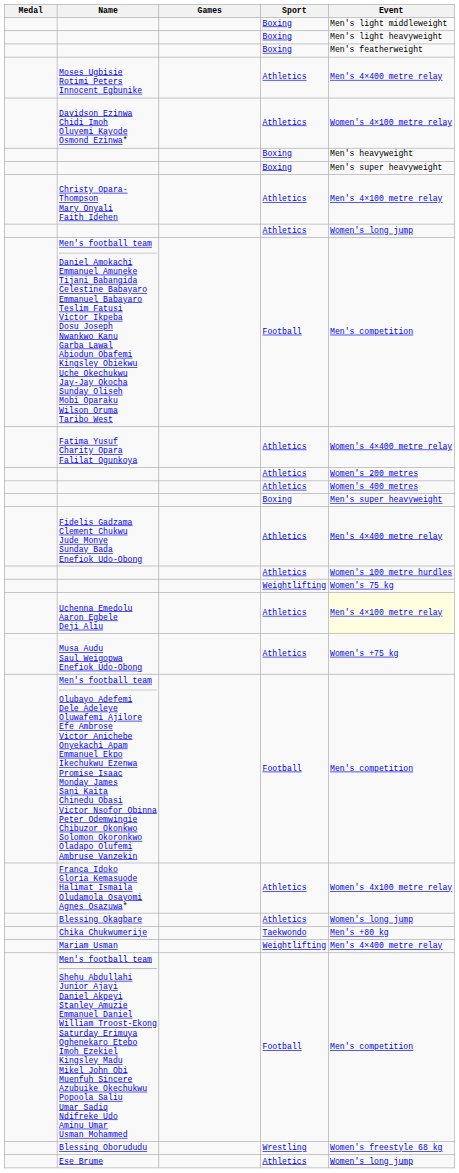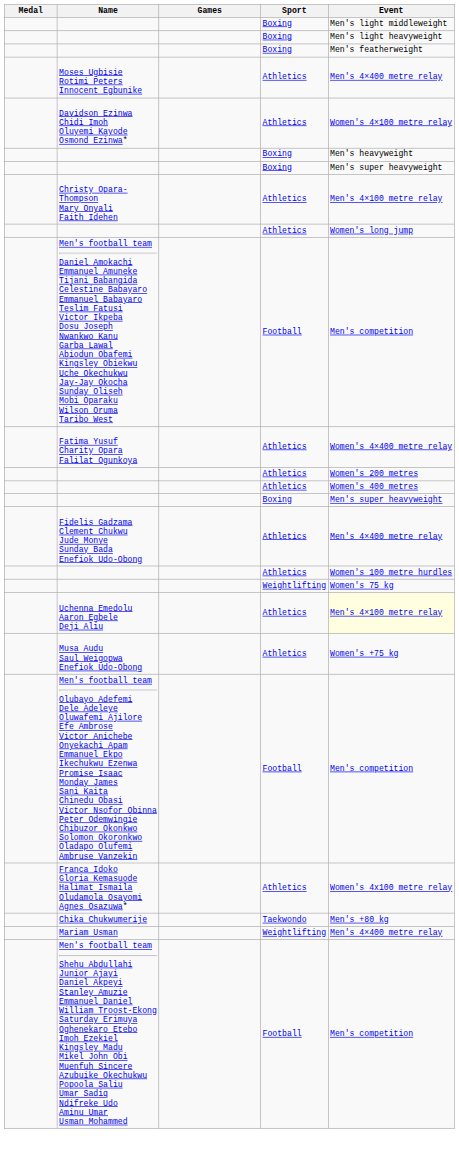 <table class="wikitable sortable" style="font-size: 95%;">
 <tr>
 <th style="width:6em">Medal</th>
 <th style="width:12em">Name</th>
 <th style="width:12em">Games</th>
 <th>Sport</th>
 <th>Event</th>
 </tr>
 <tr>
 <td></td>
 <td></td>
 <td></td>
 <td> <a href='#'>Boxing</a></td>
 <td>Men's light middleweight</td>
 </tr>
 <tr>
 <td></td>
 <td></td>
 <td></td>
 <td> <a href='#'>Boxing</a></td>
 <td>Men's light heavyweight</td>
 </tr>
 <tr>
 <td></td>
 <td></td>
 <td></td>
 <td> <a href='#'>Boxing</a></td>
 <td>Men's featherweight</td>
 </tr>
 <tr>
 <td></td>
 <td><br><a href='#'>Moses Ugbisie</a><br><a href='#'>Rotimi Peters</a><br><a href='#'>Innocent Egbunike</a></td>
 <td></td>
 <td> <a href='#'>Athletics</a></td>
 <td><a href='#'>Men's 4×400 metre relay</a></td>
 </tr>
 <tr>
 <td></td>
 <td><br><a href='#'>Davidson Ezinwa</a><br><a href='#'>Chidi Imoh</a><br><a href='#'>Oluyemi Kayode</a><br><a href='#'>Osmond Ezinwa</a>*</td>
 <td></td>
 <td> <a href='#'>Athletics</a></td>
 <td><a href='#'>Women's 4×100 metre relay</a></td>
 </tr>
 <tr>
 <td></td>
 <td></td>
 <td></td>
 <td> <a href='#'>Boxing</a></td>
 <td>Men's heavyweight</td>
 </tr>
 <tr>
 <td></td>
 <td></td>
 <td></td>
 <td> <a href='#'>Boxing</a></td>
 <td>Men's super heavyweight</td>
 </tr>
 <tr>
 <td></td>
 <td><br><a href='#'>Christy Opara-Thompson</a><br><a href='#'>Mary Onyali</a><br><a href='#'>Faith Idehen</a></td>
 <td></td>
 <td> <a href='#'>Athletics</a></td>
 <td><a href='#'>Men's 4×100 metre relay</a></td>
 </tr>
 <tr>
 <td></td>
 <td></td>
 <td></td>
 <td> <a href='#'>Athletics</a></td>
 <td><a href='#'>Women's long jump</a></td>
 </tr>
 <tr>
 <td></td>
 <td><a href='#'>Men's football team</a><hr><a href='#'>Daniel Amokachi</a><br><a href='#'>Emmanuel Amuneke</a><br><a href='#'>Tijani Babangida</a><br><a href='#'>Celestine Babayaro</a><br><a href='#'>Emmanuel Babayaro</a><br><a href='#'>Teslim Fatusi</a><br><a href='#'>Victor Ikpeba</a><br><a href='#'>Dosu Joseph</a><br><a href='#'>Nwankwo Kanu</a><br><a href='#'>Garba Lawal</a><br><a href='#'>Abiodun Obafemi</a><br><a href='#'>Kingsley Obiekwu</a><br><a href='#'>Uche Okechukwu</a><br><a href='#'>Jay-Jay Okocha</a><br><a href='#'>Sunday Oliseh</a><br><a href='#'>Mobi Oparaku</a><br><a href='#'>Wilson Oruma</a><br><a href='#'>Taribo West</a></td>
 <td></td>
 <td> <a href='#'>Football</a></td>
 <td><a href='#'>Men's competition</a></td>
 </tr>
 <tr>
 <td></td>
 <td><br><a href='#'>Fatima Yusuf</a><br><a href='#'>Charity Opara</a><br><a href='#'>Falilat Ogunkoya</a></td>
 <td></td>
 <td> <a href='#'>Athletics</a></td>
 <td><a href='#'>Women's 4×400 metre relay</a></td>
 </tr>
 <tr>
 <td></td>
 <td></td>
 <td></td>
 <td> <a href='#'>Athletics</a></td>
 <td><a href='#'>Women's 200 metres</a></td>
 </tr>
 <tr>
 <td></td>
 <td></td>
 <td></td>
 <td> <a href='#'>Athletics</a></td>
 <td><a href='#'>Women's 400 metres</a></td>
 </tr>
 <tr>
 <td></td>
 <td></td>
 <td></td>
 <td> <a href='#'>Boxing</a></td>
 <td><a href='#'>Men's super heavyweight</a></td>
 </tr>
 <tr>
 <td></td>
 <td><br><a href='#'>Fidelis Gadzama</a><br><a href='#'>Clement Chukwu</a><br><a href='#'>Jude Monye</a><br><a href='#'>Sunday Bada</a><br><a href='#'>Enefiok Udo-Obong</a></td>
 <td></td>
 <td> <a href='#'>Athletics</a></td>
 <td><a href='#'>Men's 4×400 metre relay</a></td>
 </tr>
 <tr>
 <td></td>
 <td></td>
 <td></td>
 <td> <a href='#'>Athletics</a></td>
 <td><a href='#'>Women's 100 metre hurdles</a></td>
 </tr>
 <tr>
 <td></td>
 <td></td>
 <td></td>
 <td> <a href='#'>Weightlifting</a></td>
 <td><a href='#'>Women's 75 kg</a></td>
 </tr>
 <tr>
 <td></td>
 <td><br><a href='#'>Uchenna Emedolu</a><br><a href='#'>Aaron Egbele</a><br><a href='#'>Deji Aliu</a></td>
 <td></td>
 <td> <a href='#'>Athletics</a></td>
 <td style="background: lightyellow;"><a href='#'>Men's 4×100 metre relay</a></td>
 </tr>
 <tr>
 <td></td>
 <td><br><a href='#'>Musa Audu</a><br><a href='#'>Saul Weigopwa</a><br><a href='#'>Enefiok Udo-Obong</a></td>
 <td></td>
 <td> <a href='#'>Athletics</a></td>
 <td><a href='#'>Women's +75 kg</a></td>
 </tr>
 <tr>
 <td></td>
 <td><a href='#'>Men's football team</a><hr><a href='#'>Olubayo Adefemi</a><br><a href='#'>Dele Adeleye</a><br><a href='#'>Oluwafemi Ajilore</a><br><a href='#'>Efe Ambrose</a><br><a href='#'>Victor Anichebe</a><br><a href='#'>Onyekachi Apam</a><br><a href='#'>Emmanuel Ekpo</a><br><a href='#'>Ikechukwu Ezenwa</a><br><a href='#'>Promise Isaac</a><br><a href='#'>Monday James</a><br><a href='#'>Sani Kaita</a><br><a href='#'>Chinedu Obasi</a><br><a href='#'>Victor Nsofor Obinna</a><br><a href='#'>Peter Odemwingie</a><br><a href='#'>Chibuzor Okonkwo</a><br><a href='#'>Solomon Okoronkwo</a><br><a href='#'>Oladapo Olufemi</a><br><a href='#'>Ambruse Vanzekin</a></td>
 <td></td>
 <td> <a href='#'>Football</a></td>
 <td><a href='#'>Men's competition</a></td>
 </tr>
 <tr>
 <td></td>
 <td><a href='#'>Franca Idoko</a><br><a href='#'>Gloria Kemasuode</a><br><a href='#'>Halimat Ismaila</a><br><a href='#'>Oludamola Osayomi</a><br><a href='#'>Agnes Osazuwa</a>*</td>
 <td></td>
 <td> <a href='#'>Athletics</a></td>
 <td><a href='#'>Women's 4x100 metre relay</a></td>
 </tr>
 <tr>
 <td></td>
-<td><a href='#'>Blessing Okagbare</a></td>
-<td></td>
-<td> <a href='#'>Athletics</a></td>
-<td><a href='#'>Women's long jump</a></td>
-</tr>
-<tr>
-<td></td>
 <td><a href='#'>Chika Chukwumerije</a></td>
 <td></td>
 <td> <a href='#'>Taekwondo</a></td>
 <td><a href='#'>Men's +80 kg</a></td>
 </tr>
 <tr>
 <td></td>
 <td><a href='#'>Mariam Usman</a></td>
 <td></td>
 <td> <a href='#'>Weightlifting</a></td>
 <td><a href='#'>Men's 4×400 metre relay</a></td>
 </tr>
 <tr>
 <td></td>
 <td><a href='#'>Men's football team</a><hr><a href='#'>Shehu Abdullahi</a><br><a href='#'>Junior Ajayi</a><br><a href='#'>Daniel Akpeyi</a><br><a href='#'>Stanley Amuzie</a><br><a href='#'>Emmanuel Daniel</a><br><a href='#'>William Troost-Ekong</a><br><a href='#'>Saturday Erimuya</a><br><a href='#'>Oghenekaro Etebo</a><br><a href='#'>Imoh Ezekiel</a><br><a href='#'>Kingsley Madu</a><br><a href='#'>Mikel John Obi</a><br><a href='#'>Muenfuh Sincere</a><br><a href='#'>Azubuike Okechukwu</a><br><a href='#'>Popoola Saliu</a><br><a href='#'>Umar Sadiq</a><br><a href='#'>Ndifreke Udo</a><br><a href='#'>Aminu Umar</a><br><a href='#'>Usman Mohammed</a></td>
 <td></td>
 <td> <a href='#'>Football</a></td>
 <td><a href='#'>Men's competition</a></td>
 </tr>
-<tr>
-<td></td>
-<td><a href='#'>Blessing Oborududu</a></td>
-<td></td>
-<td> <a href='#'>Wrestling</a></td>
-<td><a href='#'>Women's freestyle 68 kg</a></td>
-</tr>
-<tr>
-<td></td>
-<td><a href='#'>Ese Brume</a></td>
-<td></td>
-<td> <a href='#'>Athletics</a></td>
-<td><a href='#'>Women's long jump</a></td>
-</tr>
 </table>
